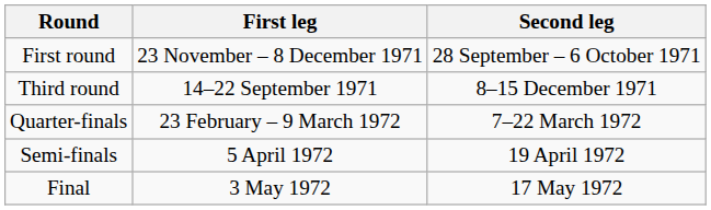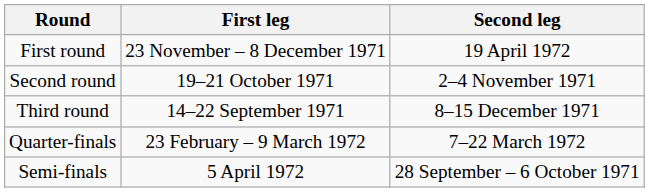 <table class="wikitable" style="text-align:center">
 <tr>
 <th>Round</th>
 <th>First leg</th>
 <th>Second leg</th>
 </tr>
 <tr>
 <td>First round</td>
 <td>23 November – 8 December 1971</td>
-<td>28 September – 6 October 1971</td>
+<td>19 April 1972</td>
+</tr>
+<tr>
+<td>Second round</td>
+<td>19–21 October 1971</td>
+<td>2–4 November 1971</td>
 </tr>
 <tr>
 <td>Third round</td>
 <td>14–22 September 1971</td>
 <td>8–15 December 1971</td>
 </tr>
 <tr>
 <td>Quarter-finals</td>
 <td>23 February – 9 March 1972</td>
 <td>7–22 March 1972</td>
 </tr>
 <tr>
 <td>Semi-finals</td>
 <td>5 April 1972</td>
-<td>19 April 1972</td>
-</tr>
-<tr>
-<td>Final</td>
-<td>3 May 1972</td>
-<td>17 May 1972</td>
+<td>28 September – 6 October 1971</td>
 </tr>
 </table>
